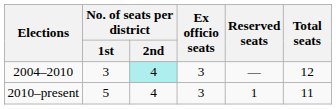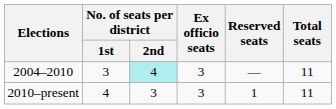 <table class=wikitable style="text-align:center">
 <tr>
 <th rowspan=2>Elections</th>
 <th colspan=2>No. of seats per district</th>
 <th width=50px rowspan=2>Ex officio seats</th>
 <th width=50px rowspan=2>Reserved seats</th>
 <th width=50px rowspan=2>Total seats</th>
 </tr>
 <tr>
 <th width=50px>1st</th>
 <th width=50px>2nd</th>
 </tr>
 <tr>
 <td>2004–2010</td>
 <td>3</td>
 <td style="background: paleturquoise;">4</td>
 <td>3</td>
 <td>—</td>
-<td>12</td>
+<td>11</td>
 </tr>
 <tr>
 <td>2010–present</td>
-<td>5</td>
 <td>4</td>
+<td>3</td>
 <td>3</td>
 <td>1</td>
 <td>11</td>
 </tr>
 </table>
